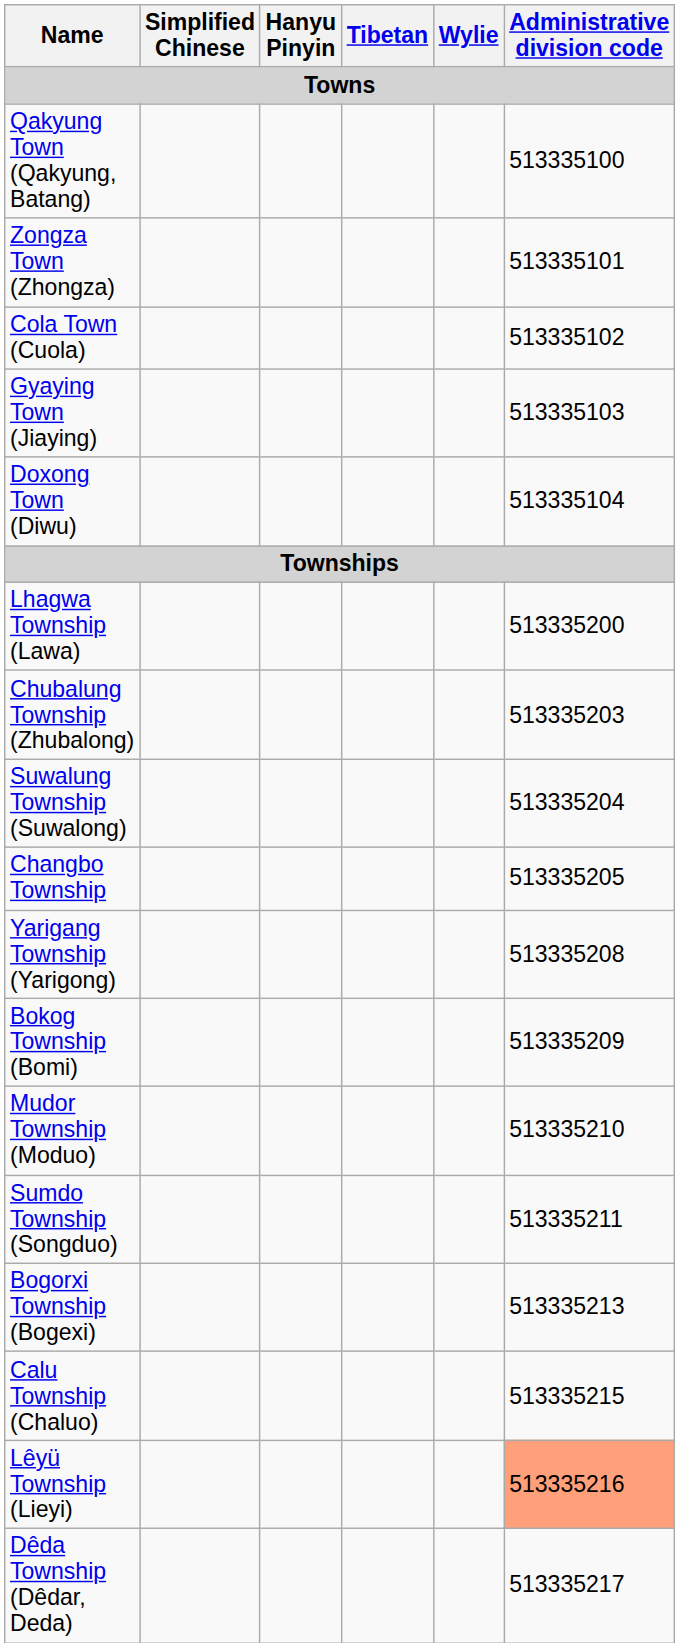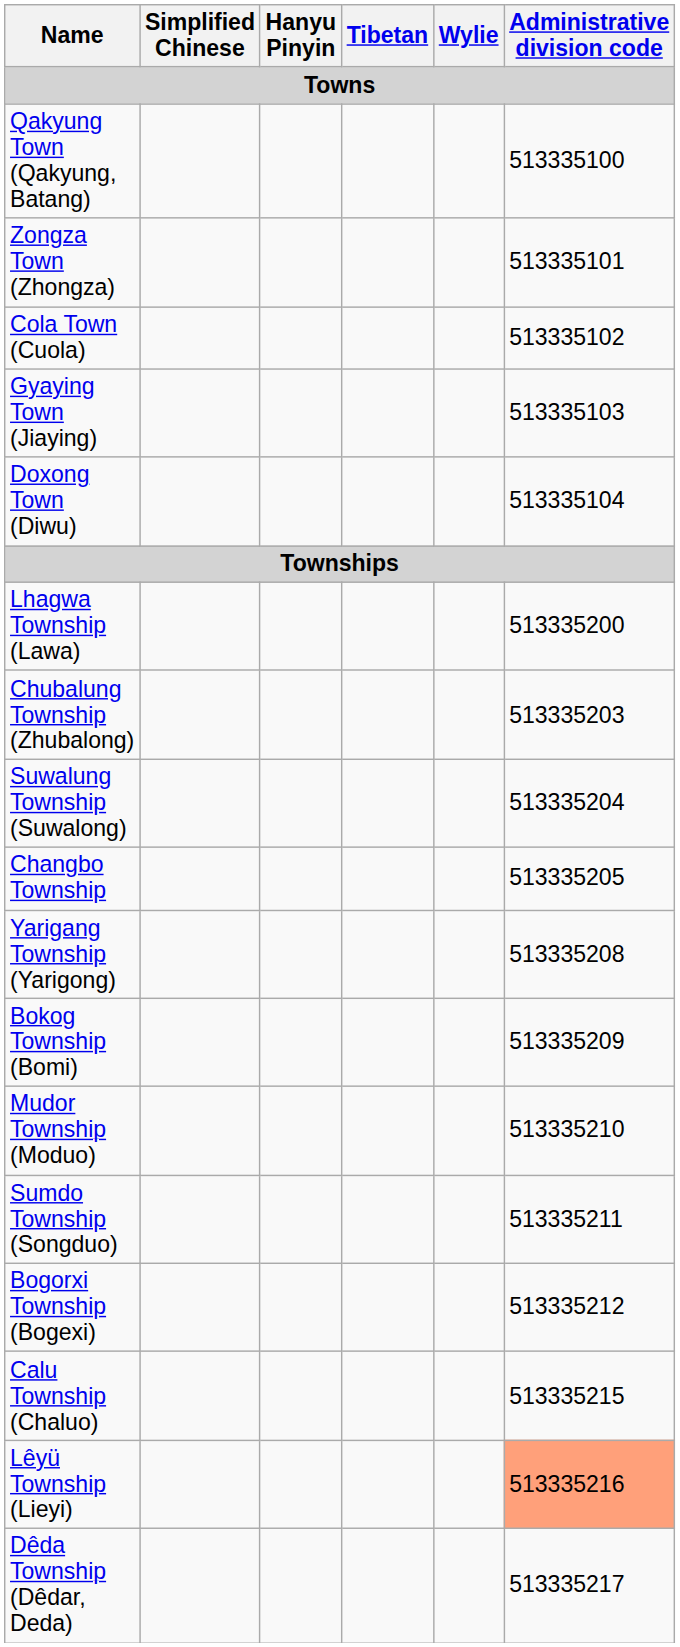 <table class="wikitable" align="center" style="width:50%; border="1">
 <tr>
 <th>Name</th>
 <th>Simplified Chinese</th>
 <th>Hanyu Pinyin</th>
 <th><a href='#'>Tibetan</a></th>
 <th><a href='#'>Wylie</a></th>
 <th><a href='#'>Administrative division code</a></th>
 </tr>
 <tr --------->
 <td colspan="7"  style="text-align:center; background:#d3d3d3;"><strong>Towns</strong></td>
 </tr>
 <tr --------->
 <td><a href='#'>Qakyung Town</a><br>(Qakyung, Batang)</td>
 <td></td>
 <td></td>
 <td></td>
 <td></td>
 <td>513335100</td>
 </tr>
 <tr>
 <td><a href='#'>Zongza Town</a><br>(Zhongza)</td>
 <td></td>
 <td></td>
 <td></td>
 <td></td>
 <td>513335101</td>
 </tr>
 <tr>
 <td><a href='#'>Cola Town</a><br>(Cuola)</td>
 <td></td>
 <td></td>
 <td></td>
 <td></td>
 <td>513335102</td>
 </tr>
 <tr>
 <td><a href='#'>Gyaying Town</a><br>(Jiaying)</td>
 <td></td>
 <td></td>
 <td></td>
 <td></td>
 <td>513335103</td>
 </tr>
 <tr>
 <td><a href='#'>Doxong Town</a><br>(Diwu)</td>
 <td></td>
 <td></td>
 <td></td>
 <td></td>
 <td>513335104</td>
 </tr>
 <tr --------->
 <td colspan="7"  style="text-align:center; background:#d3d3d3;"><strong>Townships</strong></td>
 </tr>
 <tr --------->
 <td><a href='#'>Lhagwa Township</a><br>(Lawa)</td>
 <td></td>
 <td></td>
 <td></td>
 <td></td>
 <td>513335200</td>
 </tr>
 <tr>
 <td><a href='#'>Chubalung Township</a><br>(Zhubalong)</td>
 <td></td>
 <td></td>
 <td></td>
 <td></td>
 <td>513335203</td>
 </tr>
 <tr>
 <td><a href='#'>Suwalung Township</a><br>(Suwalong)</td>
 <td></td>
 <td></td>
 <td></td>
 <td></td>
 <td>513335204</td>
 </tr>
 <tr>
 <td><a href='#'>Changbo Township</a></td>
 <td></td>
 <td></td>
 <td></td>
 <td></td>
 <td>513335205</td>
 </tr>
 <tr>
 <td><a href='#'>Yarigang Township</a><br>(Yarigong)</td>
 <td></td>
 <td></td>
 <td></td>
 <td></td>
 <td>513335208</td>
 </tr>
 <tr>
 <td><a href='#'>Bokog Township</a><br>(Bomi)</td>
 <td></td>
 <td></td>
 <td></td>
 <td></td>
 <td>513335209</td>
 </tr>
 <tr>
 <td><a href='#'>Mudor Township</a><br>(Moduo)</td>
 <td></td>
 <td></td>
 <td></td>
 <td></td>
 <td>513335210</td>
 </tr>
 <tr>
 <td><a href='#'>Sumdo Township</a><br>(Songduo)</td>
 <td></td>
 <td></td>
 <td></td>
 <td></td>
 <td>513335211</td>
 </tr>
 <tr>
 <td><a href='#'>Bogorxi Township</a><br>(Bogexi)</td>
 <td></td>
 <td></td>
 <td></td>
 <td></td>
-<td>513335213</td>
+<td>513335212</td>
 </tr>
 <tr>
 <td><a href='#'>Calu Township</a><br>(Chaluo)</td>
 <td></td>
 <td></td>
 <td></td>
 <td></td>
 <td>513335215</td>
 </tr>
 <tr>
 <td><a href='#'>Lêyü Township</a><br>(Lieyi)</td>
 <td></td>
 <td></td>
 <td></td>
 <td></td>
 <td style="background: lightsalmon;">513335216</td>
 </tr>
 <tr>
 <td><a href='#'>Dêda Township</a><br>(Dêdar, Deda)</td>
 <td></td>
 <td></td>
 <td></td>
 <td></td>
 <td>513335217</td>
 </tr>
 <tr>
 </tr>
 </table>
